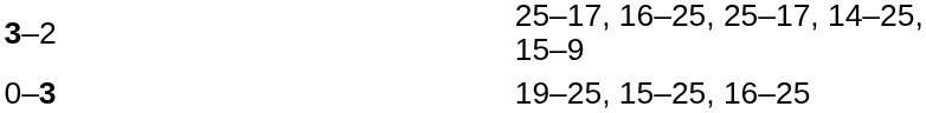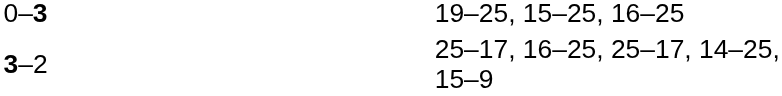 <table>
 <tr>
 <th width=200></th>
 <th width=80></th>
 <th width=200></th>
 <th width=220></th>
 </tr>
 <tr>
+<td align=right></td>
+<td align=center>0–<strong>3</strong></td>
+<td><strong></strong></td>
+<td>19–25, 15–25, 16–25</td>
+</tr>
+<tr>
 <td align=right><strong></strong></td>
 <td align=center><strong>3</strong>–2</td>
 <td></td>
 <td>25–17, 16–25, 25–17, 14–25, 15–9</td>
 </tr>
-<tr>
-<td align=right></td>
-<td align=center>0–<strong>3</strong></td>
-<td><strong></strong></td>
-<td>19–25, 15–25, 16–25</td>
-</tr>
 </table>
